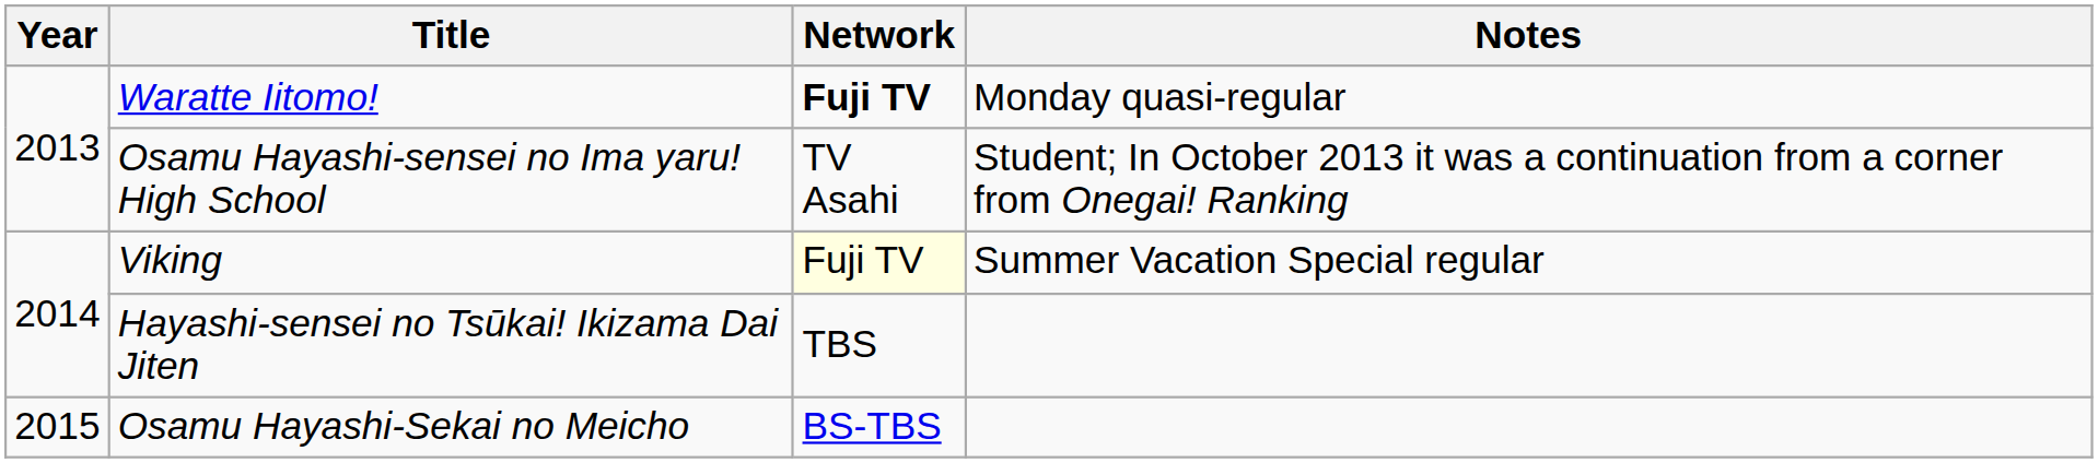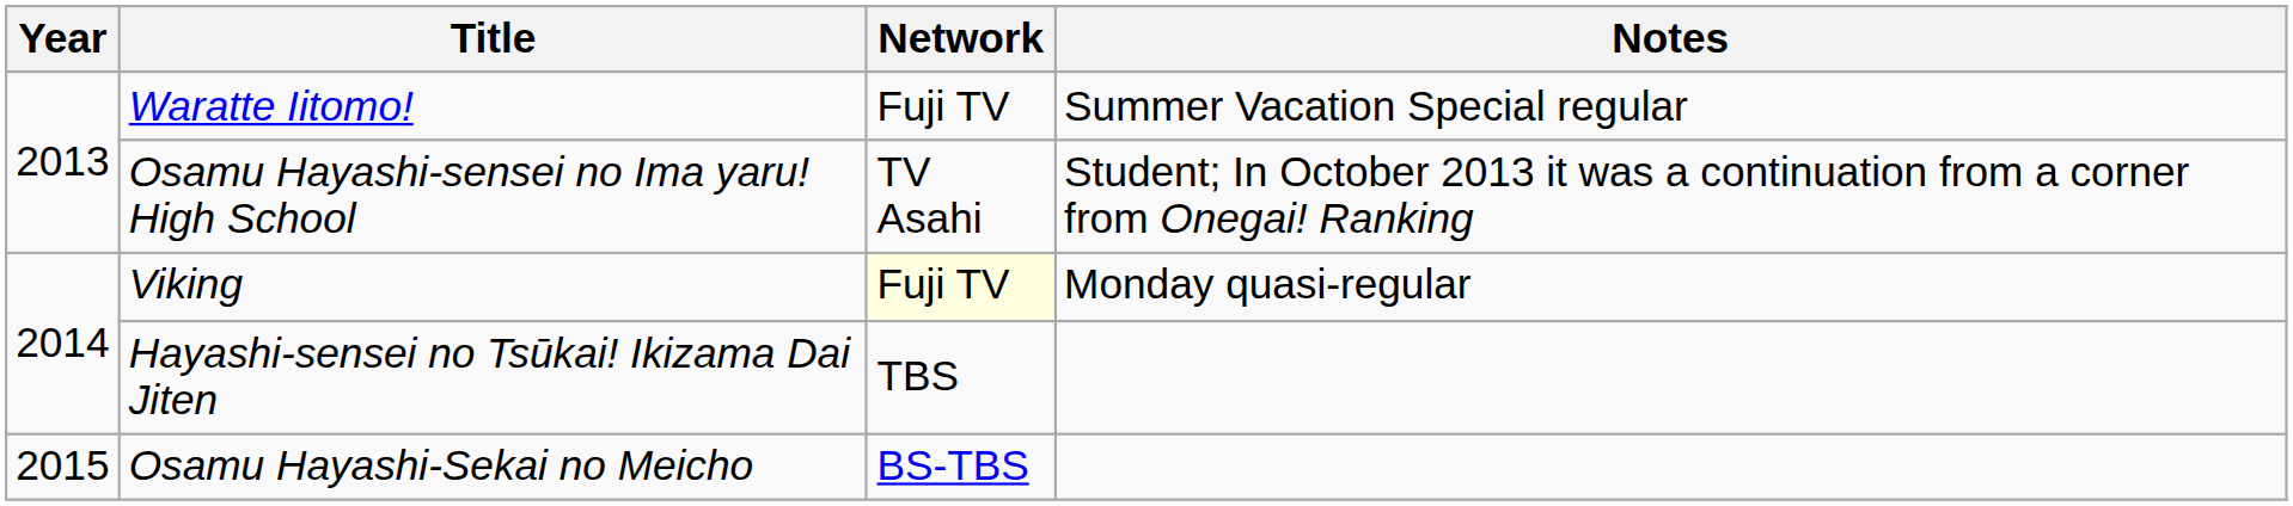 <table class="wikitable">
 <tr>
 <th>Year</th>
 <th>Title</th>
 <th>Network</th>
 <th>Notes</th>
 </tr>
 <tr>
 <td rowspan="2">2013</td>
 <td><em><a href='#'>Waratte Iitomo!</a></em></td>
-<td><strong>Fuji TV</strong></td>
-<td>Monday quasi-regular</td>
+<td>Fuji TV</td>
+<td>Summer Vacation Special regular</td>
 </tr>
 <tr>
 <td><em>Osamu Hayashi-sensei no Ima yaru! High School</em></td>
 <td>TV Asahi</td>
 <td>Student; In October 2013 it was a continuation from a corner from <em>Onegai! Ranking</em></td>
 </tr>
 <tr>
 <td rowspan="2">2014</td>
 <td><em>Viking</em></td>
 <td style="background: lightyellow;">Fuji TV</td>
-<td>Summer Vacation Special regular</td>
+<td>Monday quasi-regular</td>
 </tr>
 <tr>
 <td><em>Hayashi-sensei no Tsūkai! Ikizama Dai Jiten</em></td>
 <td>TBS</td>
 <td></td>
 </tr>
 <tr>
 <td>2015</td>
 <td><em>Osamu Hayashi-Sekai no Meicho</em></td>
 <td><a href='#'>BS-TBS</a></td>
 <td></td>
 </tr>
 </table>
